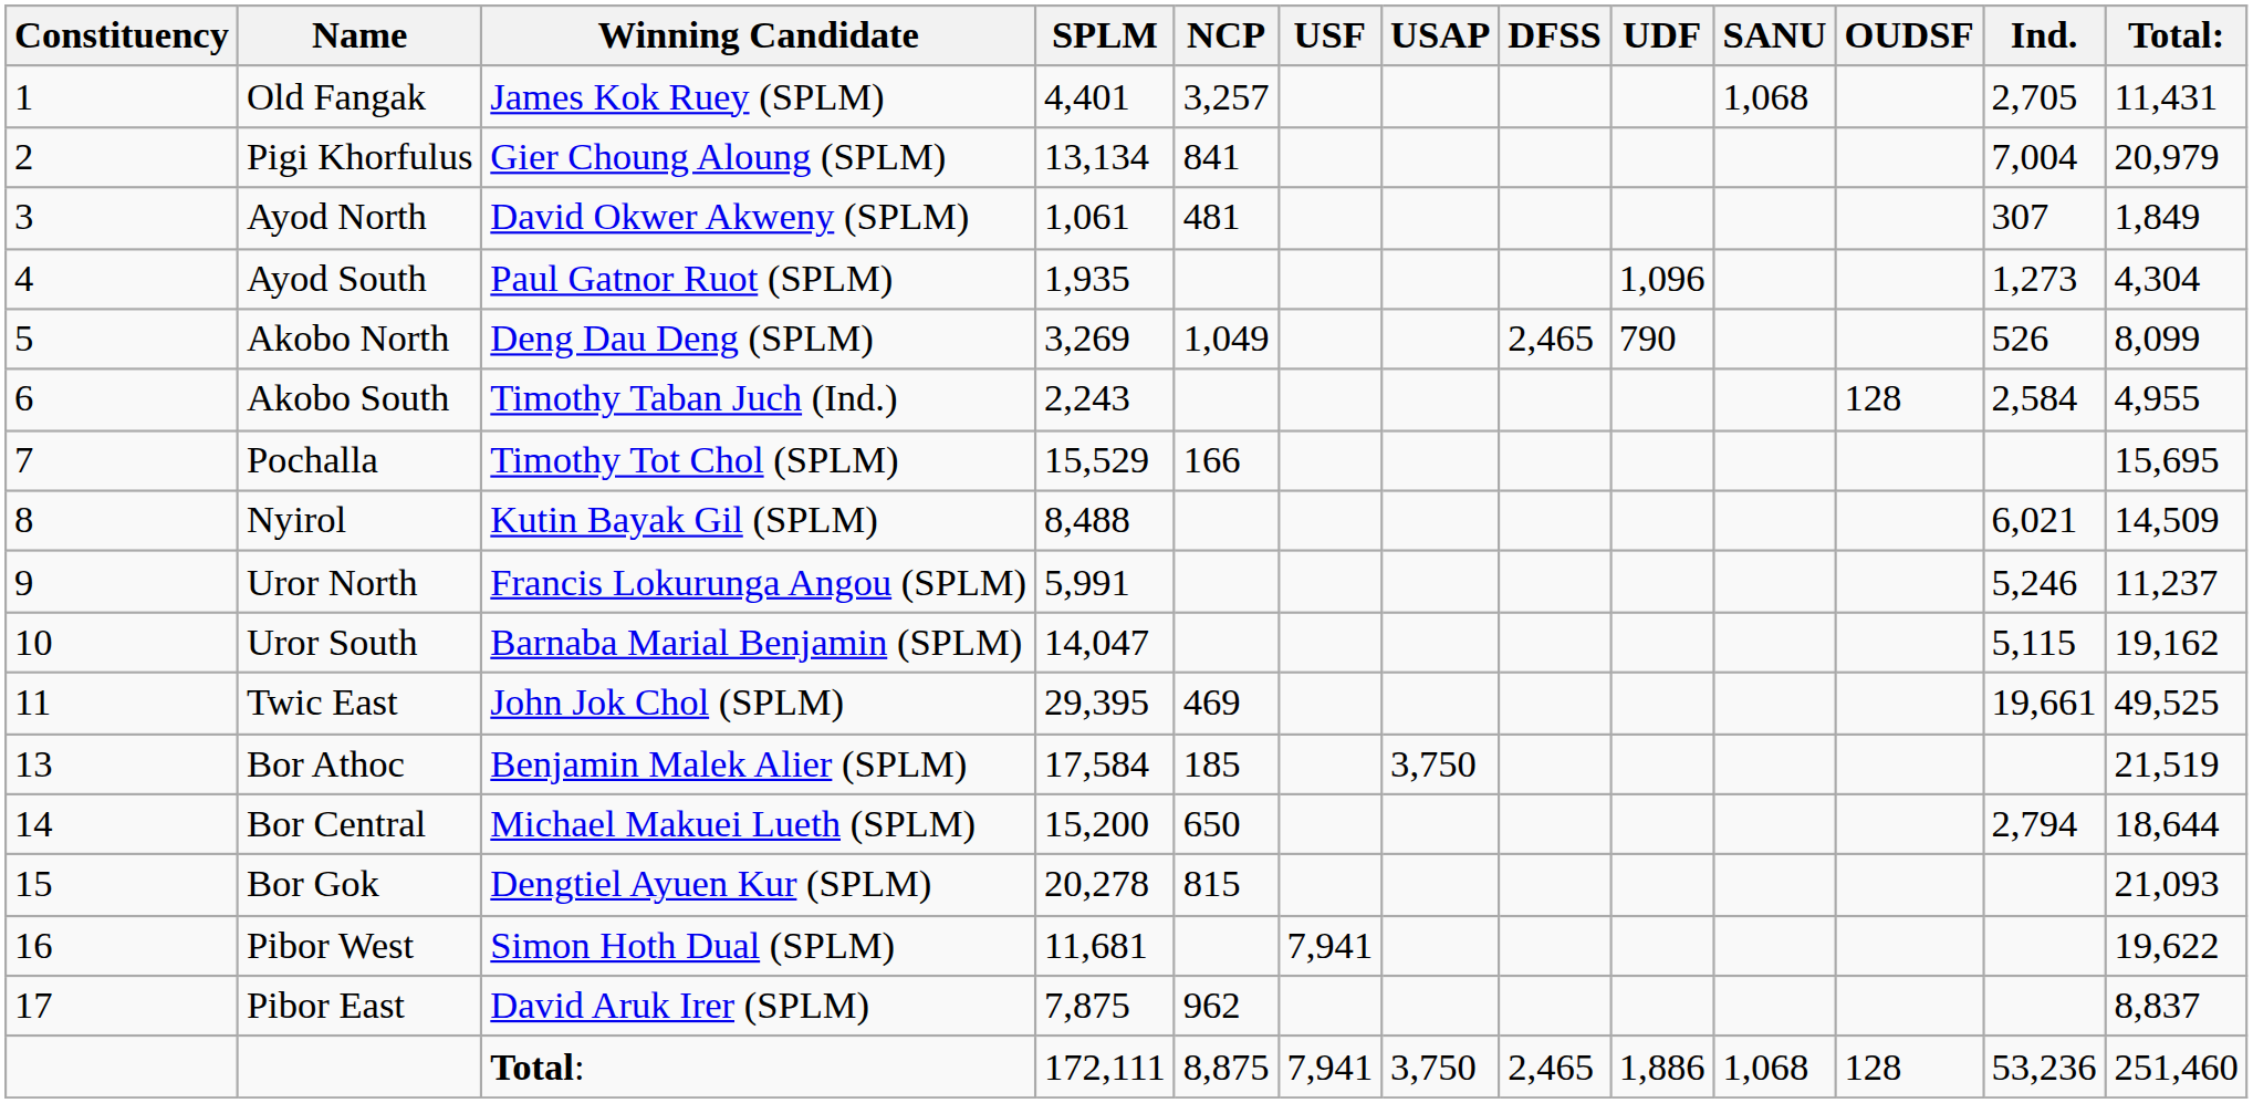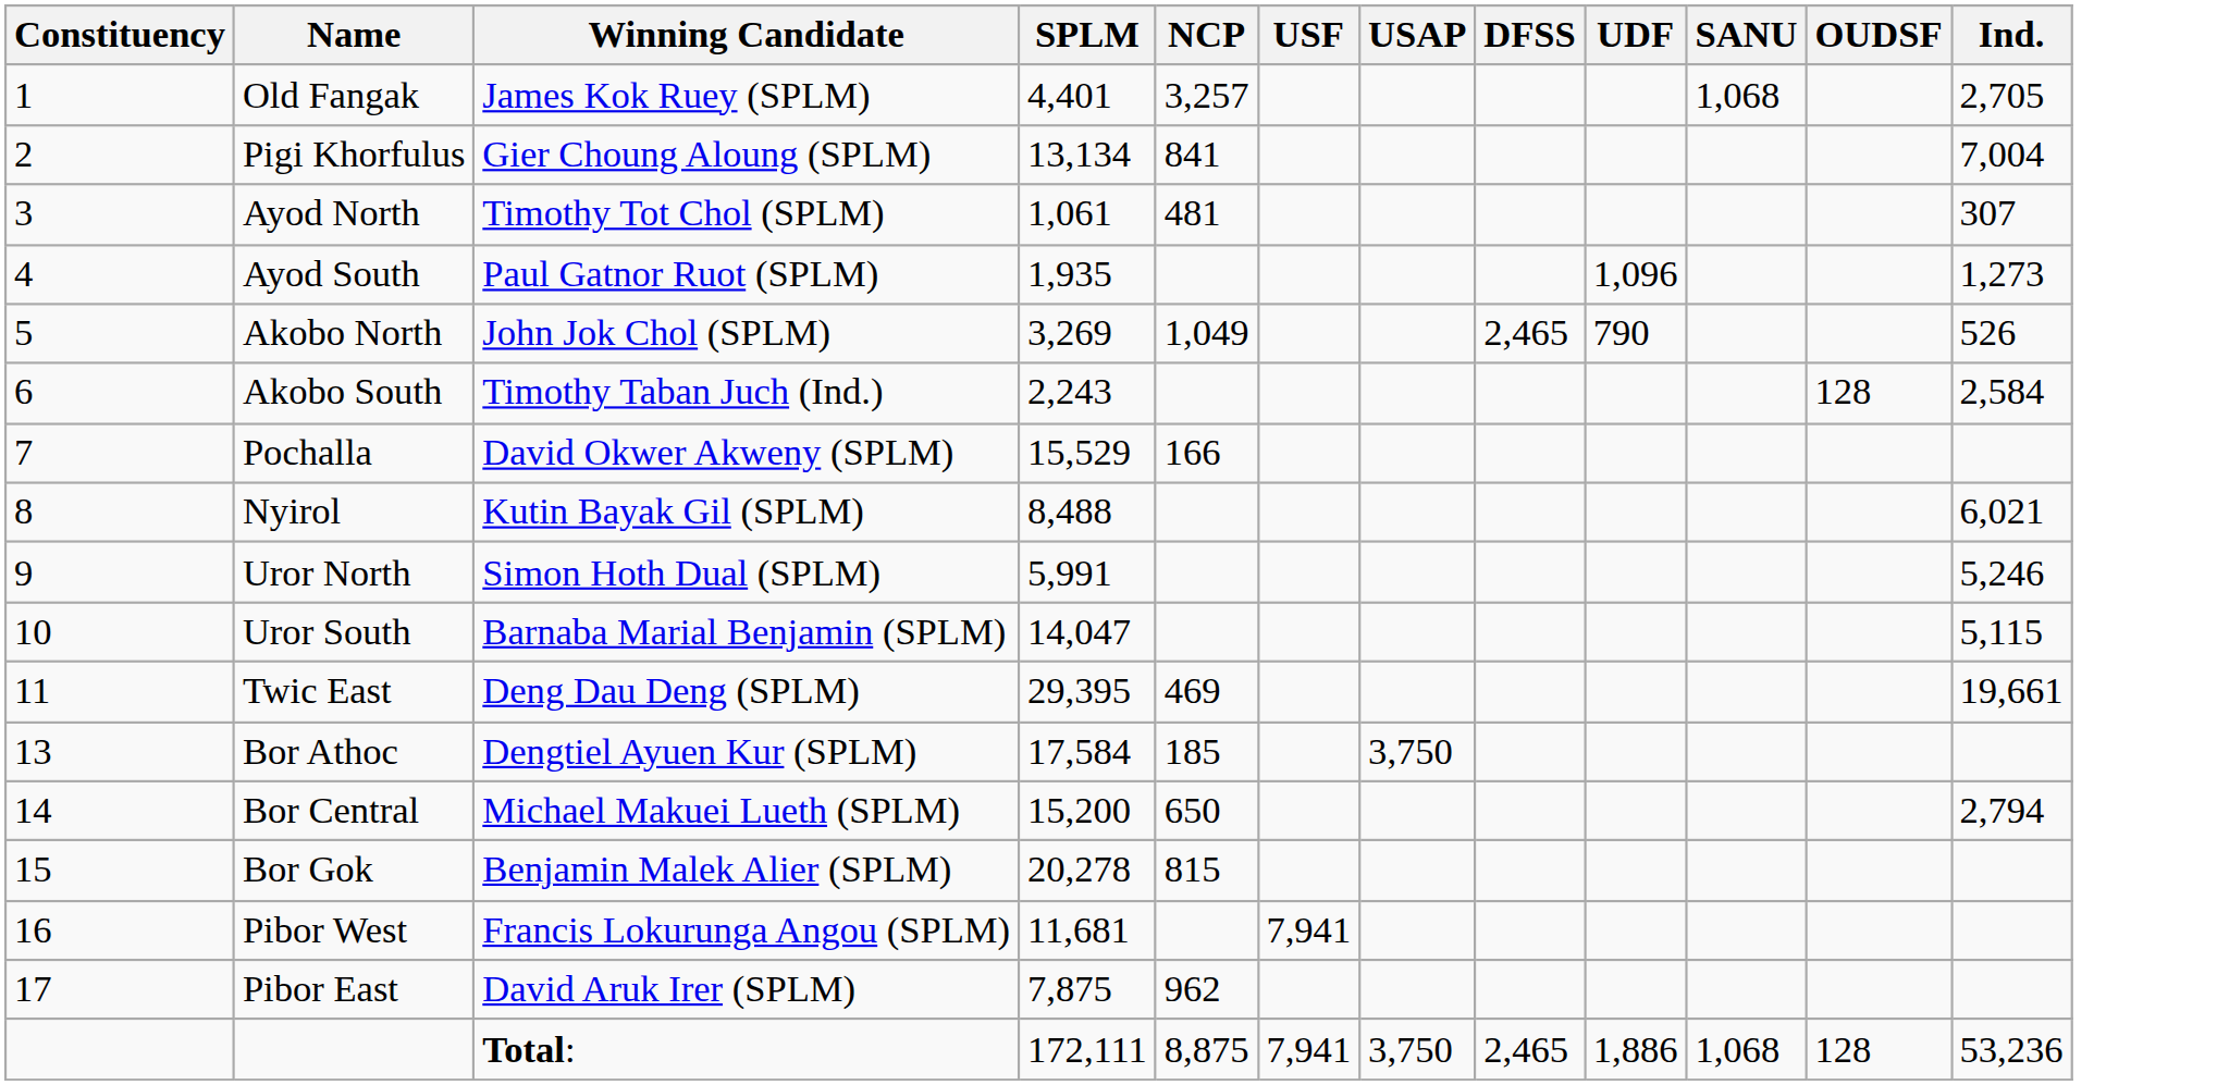 <table class="wikitable">
 <tr>
 <th>Constituency</th>
 <th>Name</th>
 <th>Winning Candidate</th>
 <th>SPLM</th>
 <th>NCP</th>
 <th>USF</th>
 <th>USAP</th>
 <th>DFSS</th>
 <th>UDF</th>
 <th>SANU</th>
 <th>OUDSF</th>
 <th>Ind.</th>
-<th>Total:</th>
 </tr>
 <tr>
 <td>1</td>
 <td>Old Fangak</td>
 <td><a href='#'>James Kok Ruey</a> (SPLM)</td>
 <td>4,401</td>
 <td>3,257</td>
 <td></td>
 <td></td>
 <td></td>
 <td></td>
 <td>1,068</td>
 <td></td>
 <td>2,705</td>
-<td>11,431</td>
 </tr>
 <tr>
 <td>2</td>
 <td>Pigi Khorfulus</td>
 <td><a href='#'>Gier Choung Aloung</a> (SPLM)</td>
 <td>13,134</td>
 <td>841</td>
 <td></td>
 <td></td>
 <td></td>
 <td></td>
 <td></td>
 <td></td>
 <td>7,004</td>
-<td>20,979</td>
 </tr>
 <tr>
 <td>3</td>
 <td>Ayod North</td>
-<td><a href='#'>David Okwer Akweny</a> (SPLM)</td>
+<td><a href='#'>Timothy Tot Chol</a> (SPLM)</td>
 <td>1,061</td>
 <td>481</td>
 <td></td>
 <td></td>
 <td></td>
 <td></td>
 <td></td>
 <td></td>
 <td>307</td>
-<td>1,849</td>
 </tr>
 <tr>
 <td>4</td>
 <td>Ayod South</td>
 <td><a href='#'>Paul Gatnor Ruot</a> (SPLM)</td>
 <td>1,935</td>
 <td></td>
 <td></td>
 <td></td>
 <td></td>
 <td>1,096</td>
 <td></td>
 <td></td>
 <td>1,273</td>
-<td>4,304</td>
 </tr>
 <tr>
 <td>5</td>
 <td>Akobo North</td>
-<td><a href='#'>Deng Dau Deng</a>  (SPLM)</td>
+<td><a href='#'>John Jok Chol</a> (SPLM)</td>
 <td>3,269</td>
 <td>1,049</td>
 <td></td>
 <td></td>
 <td>2,465</td>
 <td>790</td>
 <td></td>
 <td></td>
 <td>526</td>
-<td>8,099</td>
 </tr>
 <tr>
 <td>6</td>
 <td>Akobo South</td>
 <td><a href='#'>Timothy Taban Juch</a> (Ind.)</td>
 <td>2,243</td>
 <td></td>
 <td></td>
 <td></td>
 <td></td>
 <td></td>
 <td></td>
 <td>128</td>
 <td>2,584</td>
-<td>4,955</td>
 </tr>
 <tr>
 <td>7</td>
 <td>Pochalla</td>
-<td><a href='#'>Timothy Tot Chol</a> (SPLM)</td>
+<td><a href='#'>David Okwer Akweny</a> (SPLM)</td>
 <td>15,529</td>
 <td>166</td>
 <td></td>
 <td></td>
 <td></td>
 <td></td>
 <td></td>
 <td></td>
 <td></td>
-<td>15,695</td>
 </tr>
 <tr>
 <td>8</td>
 <td>Nyirol</td>
 <td><a href='#'>Kutin Bayak Gil</a> (SPLM)</td>
 <td>8,488</td>
 <td></td>
 <td></td>
 <td></td>
 <td></td>
 <td></td>
 <td></td>
 <td></td>
 <td>6,021</td>
-<td>14,509</td>
 </tr>
 <tr>
 <td>9</td>
 <td>Uror North</td>
-<td><a href='#'>Francis Lokurunga Angou</a> (SPLM)</td>
+<td><a href='#'>Simon Hoth Dual</a> (SPLM)</td>
 <td>5,991</td>
 <td></td>
 <td></td>
 <td></td>
 <td></td>
 <td></td>
 <td></td>
 <td></td>
 <td>5,246</td>
-<td>11,237</td>
 </tr>
 <tr>
 <td>10</td>
 <td>Uror South</td>
 <td><a href='#'>Barnaba Marial Benjamin</a> (SPLM)</td>
 <td>14,047</td>
 <td></td>
 <td></td>
 <td></td>
 <td></td>
 <td></td>
 <td></td>
 <td></td>
 <td>5,115</td>
-<td>19,162</td>
 </tr>
 <tr>
 <td>11</td>
 <td>Twic East</td>
-<td><a href='#'>John Jok Chol</a> (SPLM)</td>
+<td><a href='#'>Deng Dau Deng</a>  (SPLM)</td>
 <td>29,395</td>
 <td>469</td>
 <td></td>
 <td></td>
 <td></td>
 <td></td>
 <td></td>
 <td></td>
 <td>19,661</td>
-<td>49,525</td>
 </tr>
 <tr>
 <td>13</td>
 <td>Bor Athoc</td>
-<td><a href='#'>Benjamin Malek Alier</a>  (SPLM)</td>
+<td><a href='#'>Dengtiel Ayuen Kur</a>  (SPLM)</td>
 <td>17,584</td>
 <td>185</td>
 <td></td>
 <td>3,750</td>
 <td></td>
 <td></td>
 <td></td>
 <td></td>
 <td></td>
-<td>21,519</td>
 </tr>
 <tr>
 <td>14</td>
 <td>Bor Central</td>
 <td><a href='#'>Michael Makuei Lueth</a> (SPLM)</td>
 <td>15,200</td>
 <td>650</td>
 <td></td>
 <td></td>
 <td></td>
 <td></td>
 <td></td>
 <td></td>
 <td>2,794</td>
-<td>18,644</td>
 </tr>
 <tr>
 <td>15</td>
 <td>Bor Gok</td>
-<td><a href='#'>Dengtiel Ayuen Kur</a>  (SPLM)</td>
+<td><a href='#'>Benjamin Malek Alier</a>  (SPLM)</td>
 <td>20,278</td>
 <td>815</td>
 <td></td>
 <td></td>
 <td></td>
 <td></td>
 <td></td>
 <td></td>
 <td></td>
-<td>21,093</td>
 </tr>
 <tr>
 <td>16</td>
 <td>Pibor West</td>
-<td><a href='#'>Simon Hoth Dual</a> (SPLM)</td>
+<td><a href='#'>Francis Lokurunga Angou</a> (SPLM)</td>
 <td>11,681</td>
 <td></td>
 <td>7,941</td>
 <td></td>
 <td></td>
 <td></td>
 <td></td>
 <td></td>
 <td></td>
-<td>19,622</td>
 </tr>
 <tr>
 <td>17</td>
 <td>Pibor East</td>
 <td><a href='#'>David Aruk Irer</a> (SPLM)</td>
 <td>7,875</td>
 <td>962</td>
 <td></td>
 <td></td>
 <td></td>
 <td></td>
 <td></td>
 <td></td>
 <td></td>
-<td>8,837</td>
 </tr>
 <tr>
 <td></td>
 <td></td>
 <td><strong>Total</strong>:</td>
 <td>172,111</td>
 <td>8,875</td>
 <td>7,941</td>
 <td>3,750</td>
 <td>2,465</td>
 <td>1,886</td>
 <td>1,068</td>
 <td>128</td>
 <td>53,236</td>
-<td>251,460</td>
 </tr>
 </table>
